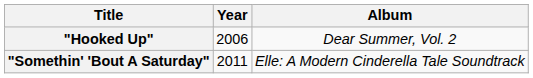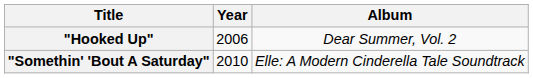 <table class="wikitable plainrowheaders" style="text-align:center;">
 <tr>
 <th scope="col">Title</th>
 <th scope="col">Year</th>
 <th scope="col">Album</th>
 </tr>
 <tr>
 <th scope="row">"Hooked Up"</th>
 <td>2006</td>
 <td><em>Dear Summer, Vol. 2</em></td>
 </tr>
 <tr>
 <th scope="row">"Somethin' 'Bout A Saturday"</th>
-<td>2011</td>
+<td>2010</td>
 <td><em>Elle: A Modern Cinderella Tale Soundtrack</em></td>
 </tr>
 </table>
